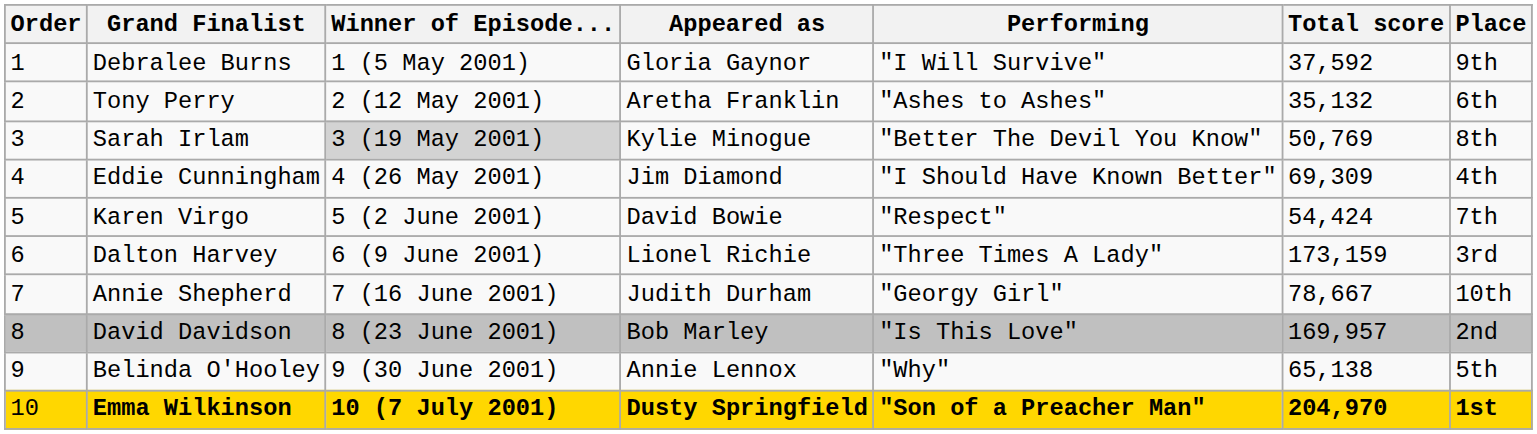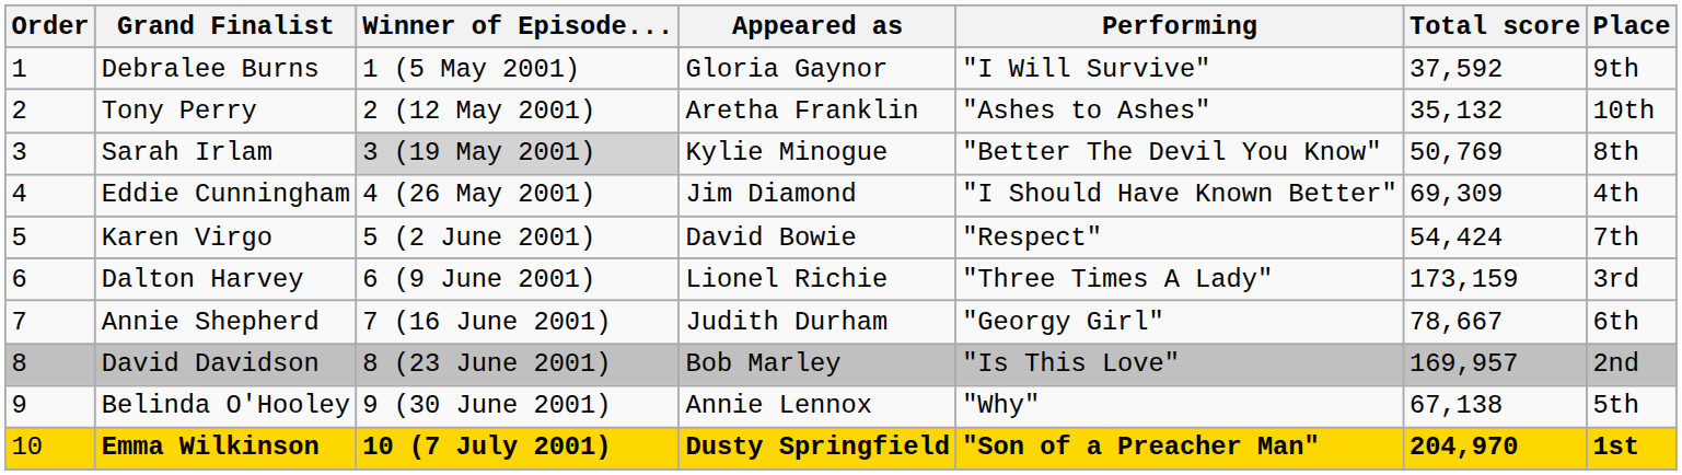 <table class="wikitable sortable">
 <tr>
 <th>Order</th>
 <th>Grand Finalist</th>
 <th>Winner of Episode...</th>
 <th>Appeared as</th>
 <th>Performing</th>
 <th>Total score</th>
 <th>Place</th>
 </tr>
 <tr>
 <td>1</td>
 <td>Debralee Burns</td>
 <td>1 (5 May 2001)</td>
 <td>Gloria Gaynor</td>
 <td>"I Will Survive"</td>
 <td>37,592</td>
 <td>9th</td>
 </tr>
 <tr>
 <td>2</td>
 <td>Tony Perry</td>
 <td>2 (12 May 2001)</td>
 <td>Aretha Franklin</td>
 <td>"Ashes to Ashes"</td>
 <td>35,132</td>
-<td>6th</td>
+<td>10th</td>
 </tr>
 <tr>
 <td>3</td>
 <td>Sarah Irlam</td>
 <td style="background: lightgrey;">3 (19 May 2001)</td>
 <td>Kylie Minogue</td>
 <td>"Better The Devil You Know"</td>
 <td>50,769</td>
 <td>8th</td>
 </tr>
 <tr>
 <td>4</td>
 <td>Eddie Cunningham</td>
 <td>4 (26 May 2001)</td>
 <td>Jim Diamond</td>
 <td>"I Should Have Known Better"</td>
 <td>69,309</td>
 <td>4th</td>
 </tr>
 <tr>
 <td>5</td>
 <td>Karen Virgo</td>
 <td>5 (2 June 2001)</td>
 <td>David Bowie</td>
 <td>"Respect"</td>
 <td>54,424</td>
 <td>7th</td>
 </tr>
 <tr>
 <td>6</td>
 <td>Dalton Harvey</td>
 <td>6 (9 June 2001)</td>
 <td>Lionel Richie</td>
 <td>"Three Times A Lady"</td>
 <td>173,159</td>
 <td>3rd</td>
 </tr>
 <tr>
 <td>7</td>
 <td>Annie Shepherd</td>
 <td>7 (16 June 2001)</td>
 <td>Judith Durham</td>
 <td>"Georgy Girl"</td>
 <td>78,667</td>
-<td>10th</td>
+<td>6th</td>
 </tr>
 <tr style="background:silver;">
 <td>8</td>
 <td>David Davidson</td>
 <td>8 (23 June 2001)</td>
 <td>Bob Marley</td>
 <td>"Is This Love"</td>
 <td>169,957</td>
 <td>2nd</td>
 </tr>
 <tr>
 <td>9</td>
 <td>Belinda O'Hooley</td>
 <td>9 (30 June 2001)</td>
 <td>Annie Lennox</td>
 <td>"Why"</td>
-<td>65,138</td>
+<td>67,138</td>
 <td>5th</td>
 </tr>
 <tr style="background:gold;">
 <td>10</td>
 <td><strong>Emma Wilkinson</strong></td>
 <td><strong>10 (7 July 2001)</strong></td>
 <td><strong>Dusty Springfield</strong></td>
 <td><strong>"Son of a Preacher Man"</strong></td>
 <td><strong>204,970</strong></td>
 <td><strong>1st</strong></td>
 </tr>
 </table>
